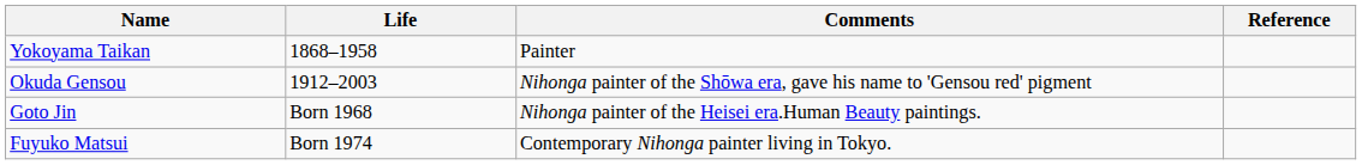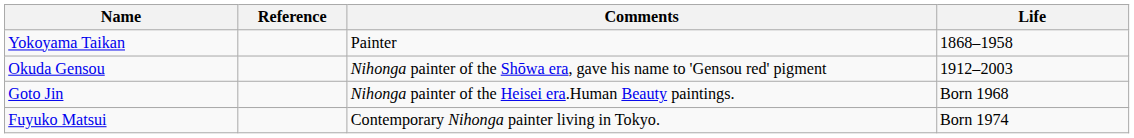 <table class=wikitable>
 <tr>
 <th style="width:17%;">Name</th>
+<th style="width:8%;">Reference</th>
+<th style="width:43%;">Comments</th>
 <th style="width:14%;">Life</th>
-<th style="width:43%;">Comments</th>
-<th style="width:8%;">Reference</th>
 </tr>
 <tr valign=top>
 <td><a href='#'>Yokoyama Taikan</a></td>
+<td></td>
+<td>Painter</td>
 <td>1868–1958</td>
-<td>Painter</td>
-<td></td>
 </tr>
 <tr valign=top>
 <td><a href='#'>Okuda Gensou</a></td>
+<td></td>
+<td><em>Nihonga</em> painter of the <a href='#'>Shōwa era</a>, gave his name to 'Gensou red' pigment</td>
 <td>1912–2003</td>
-<td><em>Nihonga</em> painter of the <a href='#'>Shōwa era</a>, gave his name to 'Gensou red' pigment</td>
-<td></td>
 </tr>
 <tr valign=top>
 <td><a href='#'>Goto Jin</a></td>
+<td></td>
+<td><em>Nihonga</em> painter of the <a href='#'>Heisei era</a>.Human <a href='#'>Beauty</a> paintings.</td>
 <td>Born 1968</td>
-<td><em>Nihonga</em> painter of the <a href='#'>Heisei era</a>.Human <a href='#'>Beauty</a> paintings.</td>
-<td></td>
 </tr>
 <tr valign=top>
 <td><a href='#'>Fuyuko Matsui</a></td>
+<td></td>
+<td>Contemporary <em>Nihonga</em> painter living in Tokyo.</td>
 <td>Born 1974</td>
-<td>Contemporary <em>Nihonga</em> painter living in Tokyo.</td>
-<td></td>
 </tr>
 </table>
